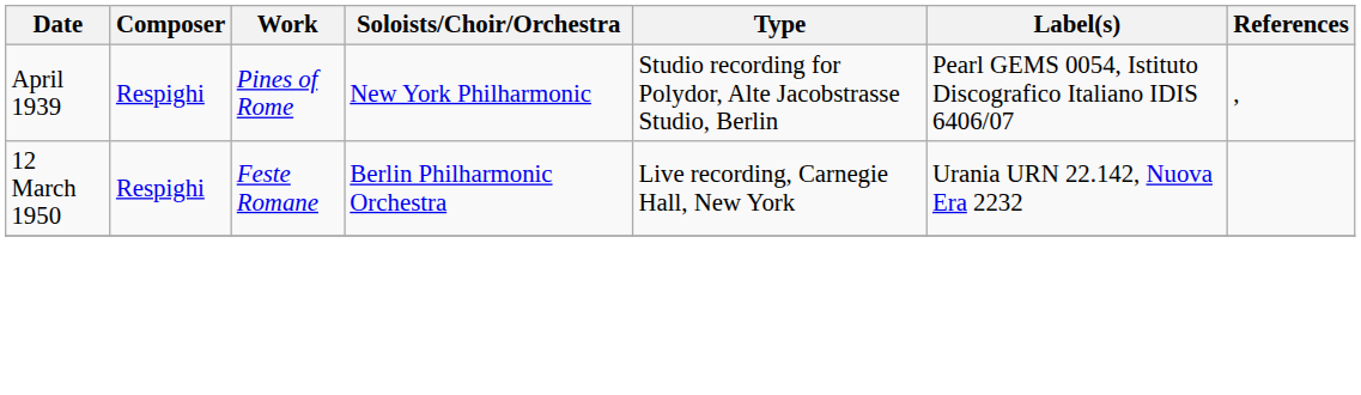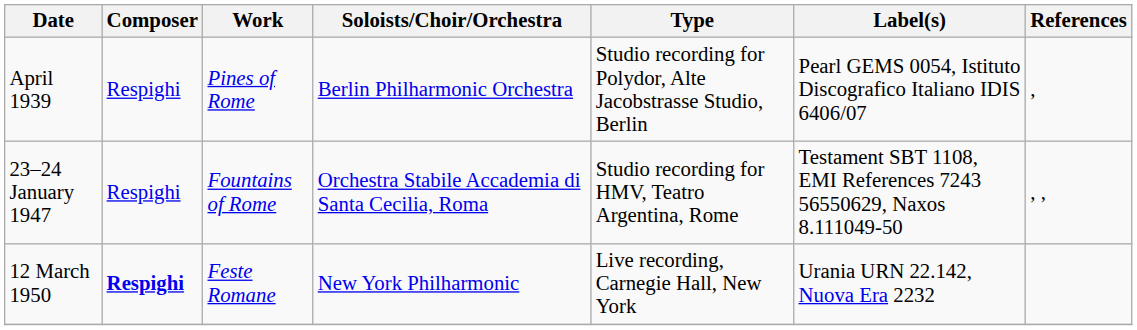 <table class="wikitable">
 <tr>
 <th>Date</th>
 <th>Composer</th>
 <th>Work</th>
 <th>Soloists/Choir/Orchestra</th>
 <th>Type</th>
 <th>Label(s)</th>
 <th>References</th>
 </tr>
 <tr>
 <td>April 1939</td>
 <td><a href='#'>Respighi</a></td>
 <td><em><a href='#'>Pines of Rome</a></em></td>
-<td><a href='#'>New York Philharmonic</a></td>
+<td><a href='#'>Berlin Philharmonic Orchestra</a></td>
 <td>Studio recording for Polydor, Alte Jacobstrasse Studio, Berlin</td>
 <td>Pearl GEMS 0054, Istituto Discografico Italiano IDIS 6406/07</td>
 <td>, </td>
 </tr>
 <tr>
+<td>23–24 January 1947</td>
+<td><a href='#'>Respighi</a></td>
+<td><em><a href='#'>Fountains of Rome</a></em></td>
+<td><a href='#'>Orchestra Stabile Accademia di Santa Cecilia, Roma</a></td>
+<td>Studio recording for HMV, Teatro Argentina, Rome</td>
+<td>Testament SBT 1108, EMI References 7243 56550629, Naxos 8.111049-50</td>
+<td>, , </td>
+</tr>
+<tr>
 <td>12 March 1950</td>
-<td><a href='#'>Respighi</a></td>
+<td><strong><a href='#'>Respighi</a></strong></td>
 <td><em><a href='#'>Feste Romane</a></em></td>
-<td><a href='#'>Berlin Philharmonic Orchestra</a></td>
+<td><a href='#'>New York Philharmonic</a></td>
 <td>Live recording, Carnegie Hall, New York</td>
 <td>Urania URN 22.142, <a href='#'>Nuova Era</a> 2232</td>
 <td></td>
 </tr>
 <tr>
 </tr>
 </table>
